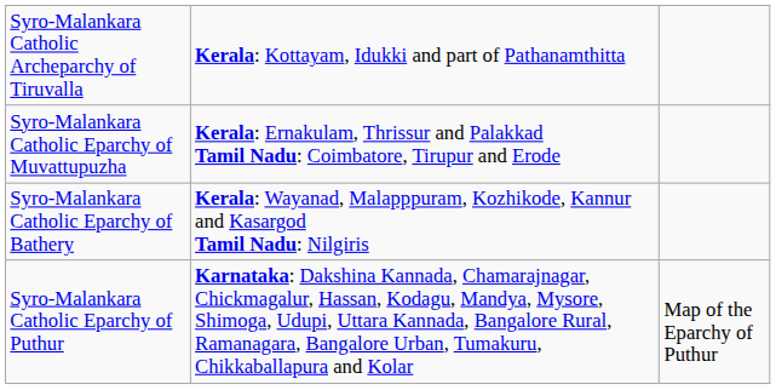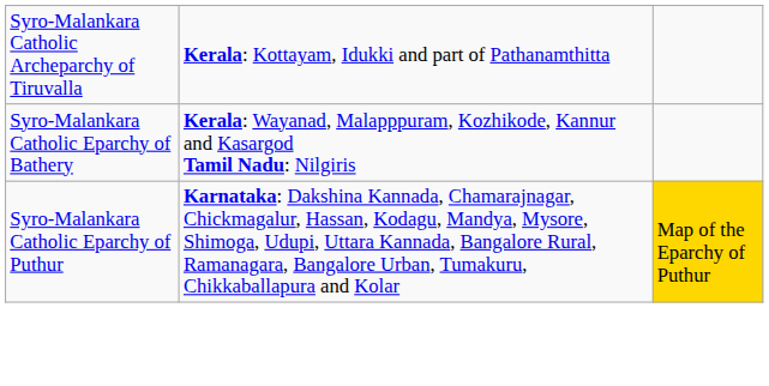 <table class="wikitable">
 <tr>
 <td><a href='#'>Syro-Malankara Catholic Archeparchy of Tiruvalla</a></td>
 <td><strong><a href='#'>Kerala</a></strong>: <a href='#'>Kottayam</a>, <a href='#'>Idukki</a> and part of <a href='#'>Pathanamthitta</a></td>
-<td></td>
-</tr>
-<tr>
-<td><a href='#'>Syro-Malankara Catholic Eparchy of Muvattupuzha</a></td>
-<td><strong><a href='#'>Kerala</a></strong>: <a href='#'>Ernakulam</a>, <a href='#'>Thrissur</a> and <a href='#'>Palakkad</a><br><strong><a href='#'>Tamil Nadu</a></strong>: <a href='#'>Coimbatore</a>, <a href='#'>Tirupur</a> and <a href='#'>Erode</a></td>
 <td></td>
 </tr>
 <tr>
 <td><a href='#'>Syro-Malankara Catholic Eparchy of Bathery</a></td>
 <td><strong><a href='#'>Kerala</a></strong>: <a href='#'>Wayanad</a>, <a href='#'>Malapppuram</a>, <a href='#'>Kozhikode</a>, <a href='#'>Kannur</a> and <a href='#'>Kasargod</a><br><strong><a href='#'>Tamil Nadu</a></strong>: <a href='#'>Nilgiris</a></td>
 <td></td>
 </tr>
 <tr>
 <td><a href='#'>Syro-Malankara Catholic Eparchy of Puthur</a></td>
 <td><strong><a href='#'>Karnataka</a></strong>: <a href='#'>Dakshina Kannada</a>, <a href='#'>Chamarajnagar</a>, <a href='#'>Chickmagalur</a>, <a href='#'>Hassan</a>, <a href='#'>Kodagu</a>, <a href='#'>Mandya</a>, <a href='#'>Mysore</a>, <a href='#'>Shimoga</a>, <a href='#'>Udupi</a>, <a href='#'>Uttara Kannada</a>, <a href='#'>Bangalore Rural</a>, <a href='#'>Ramanagara</a>, <a href='#'>Bangalore Urban</a>, <a href='#'>Tumakuru</a>, <a href='#'>Chikkaballapura</a> and <a href='#'>Kolar</a></td>
-<td><br>Map of the Eparchy of Puthur</td>
+<td style="background: gold;"><br>Map of the Eparchy of Puthur</td>
 </tr>
 </table>
